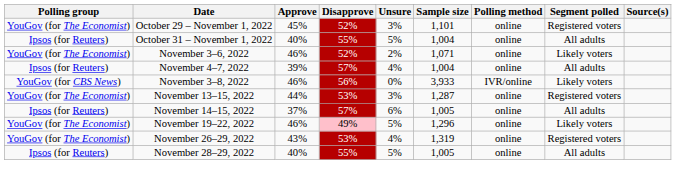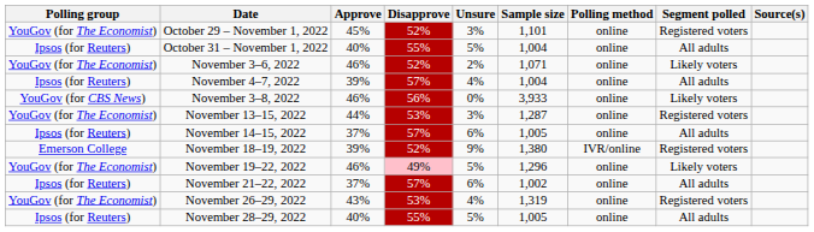 <table class="wikitable sortable" style="text-align:center;line-height:14px;width: 80%;">
 <tr>
 <th class="unsortable">Polling group</th>
 <th>Date</th>
 <th>Approve</th>
 <th>Disapprove</th>
 <th>Unsure</th>
 <th>Sample size</th>
 <th>Polling method</th>
 <th class="unsortable">Segment polled</th>
 <th class="unsortable">Source(s)</th>
 </tr>
 <tr>
 <td><a href='#'>YouGov</a> (for <em><a href='#'>The Economist</a></em>)</td>
 <td>October 29 – November 1, 2022</td>
 <td>45%</td>
 <td style="background: #B60000; color: white">52%</td>
 <td>3%</td>
 <td>1,101</td>
 <td>online</td>
 <td>Registered voters</td>
 <td></td>
 </tr>
 <tr>
 <td><a href='#'>Ipsos</a> (for <a href='#'>Reuters</a>)</td>
 <td>October 31 – November 1, 2022</td>
 <td>40%</td>
 <td style="background: #B60000; color: white">55%</td>
 <td>5%</td>
 <td>1,004</td>
 <td>online</td>
 <td>All adults</td>
 <td></td>
 </tr>
 <tr>
 <td><a href='#'>YouGov</a> (for <em><a href='#'>The Economist</a></em>)</td>
 <td>November 3–6, 2022</td>
 <td>46%</td>
 <td style="background: #B60000; color: white">52%</td>
 <td>2%</td>
 <td>1,071</td>
 <td>online</td>
 <td>Likely voters</td>
 <td></td>
 </tr>
 <tr>
 <td><a href='#'>Ipsos</a> (for <a href='#'>Reuters</a>)</td>
 <td>November 4–7, 2022</td>
 <td>39%</td>
 <td style="background: #B60000; color: white">57%</td>
 <td>4%</td>
 <td>1,004</td>
 <td>online</td>
 <td>All adults</td>
 <td></td>
 </tr>
 <tr>
 <td><a href='#'>YouGov</a> (for <em><a href='#'>CBS News</a></em>)</td>
 <td>November 3–8, 2022</td>
 <td>46%</td>
 <td style="background: #B60000; color: white">56%</td>
 <td>0%</td>
 <td>3,933</td>
-<td>IVR/online</td>
+<td>online</td>
 <td>Likely voters</td>
 <td></td>
 </tr>
 <tr>
 <td><a href='#'>YouGov</a> (for <em><a href='#'>The Economist</a></em>)</td>
 <td>November 13–15, 2022</td>
 <td>44%</td>
 <td style="background: #B60000; color: white">53%</td>
 <td>3%</td>
 <td>1,287</td>
 <td>online</td>
 <td>Registered voters</td>
 <td></td>
 </tr>
 <tr>
 <td><a href='#'>Ipsos</a> (for <a href='#'>Reuters</a>)</td>
 <td>November 14–15, 2022</td>
 <td>37%</td>
 <td style="background: #B60000; color: white">57%</td>
 <td>6%</td>
 <td>1,005</td>
 <td>online</td>
 <td>All adults</td>
 <td></td>
 </tr>
 <tr>
+<td><a href='#'>Emerson College</a></td>
+<td>November 18–19, 2022</td>
+<td>39%</td>
+<td style="background: #B60000; color: white">52%</td>
+<td>9%</td>
+<td>1,380</td>
+<td>IVR/online</td>
+<td>Registered voters</td>
+<td></td>
+</tr>
+<tr>
 <td><a href='#'>YouGov</a> (for <em><a href='#'>The Economist</a></em>)</td>
 <td>November 19–22, 2022</td>
 <td>46%</td>
 <td style="background: pink; color: black">49%</td>
 <td>5%</td>
 <td>1,296</td>
 <td>online</td>
 <td>Likely voters</td>
+<td></td>
+</tr>
+<tr>
+<td><a href='#'>Ipsos</a> (for <a href='#'>Reuters</a>)</td>
+<td>November 21–22, 2022</td>
+<td>37%</td>
+<td style="background: #B60000; color: white">57%</td>
+<td>6%</td>
+<td>1,002</td>
+<td>online</td>
+<td>All adults</td>
 <td></td>
 </tr>
 <tr>
 <td><a href='#'>YouGov</a> (for <em><a href='#'>The Economist</a></em>)</td>
 <td>November 26–29, 2022</td>
 <td>43%</td>
 <td style="background: #B60000; color: white">53%</td>
 <td>4%</td>
 <td>1,319</td>
 <td>online</td>
 <td>Registered voters</td>
 <td></td>
 </tr>
 <tr>
 <td><a href='#'>Ipsos</a> (for <a href='#'>Reuters</a>)</td>
 <td>November 28–29, 2022</td>
 <td>40%</td>
 <td style="background: #B60000; color: white">55%</td>
 <td>5%</td>
 <td>1,005</td>
 <td>online</td>
 <td>All adults</td>
 <td></td>
 </tr>
 </table>
